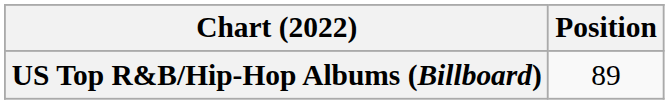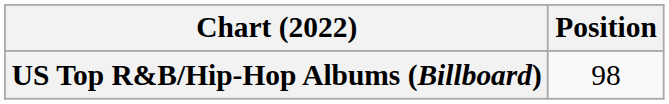 <table class="wikitable plainrowheaders" style="text-align:center">
 <tr>
 <th scope="col">Chart (2022)</th>
 <th scope="col">Position</th>
 </tr>
 <tr>
 <th scope="row">US Top R&B/Hip-Hop Albums (<em>Billboard</em>)</th>
-<td>89</td>
+<td>98</td>
 </tr>
 </table>
